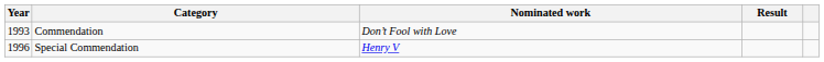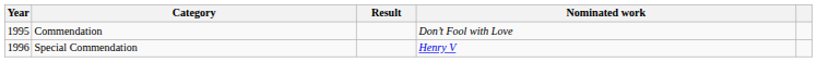 <table class=wikitable>
 <tr>
 <th scope="col" style="width:1em;">Year</th>
 <th scope="col" style="width:29em;">Category</th>
+<th scope="col" style="width:5em;">Result</th>
 <th scope="col" style="width:34em;">Nominated work</th>
-<th scope="col" style="width:5em;">Result</th>
 <th scope="col" style="width:1em;"></th>
 </tr>
 <tr>
-<td>1993</td>
+<td>1995</td>
 <td>Commendation</td>
+<td></td>
 <td><em>Don’t Fool with Love</em></td>
-<td></td>
 <td></td>
 </tr>
 <tr>
 <td>1996</td>
 <td>Special Commendation</td>
+<td></td>
 <td><em><a href='#'>Henry V</a></em></td>
-<td></td>
 <td></td>
 </tr>
 </table>
